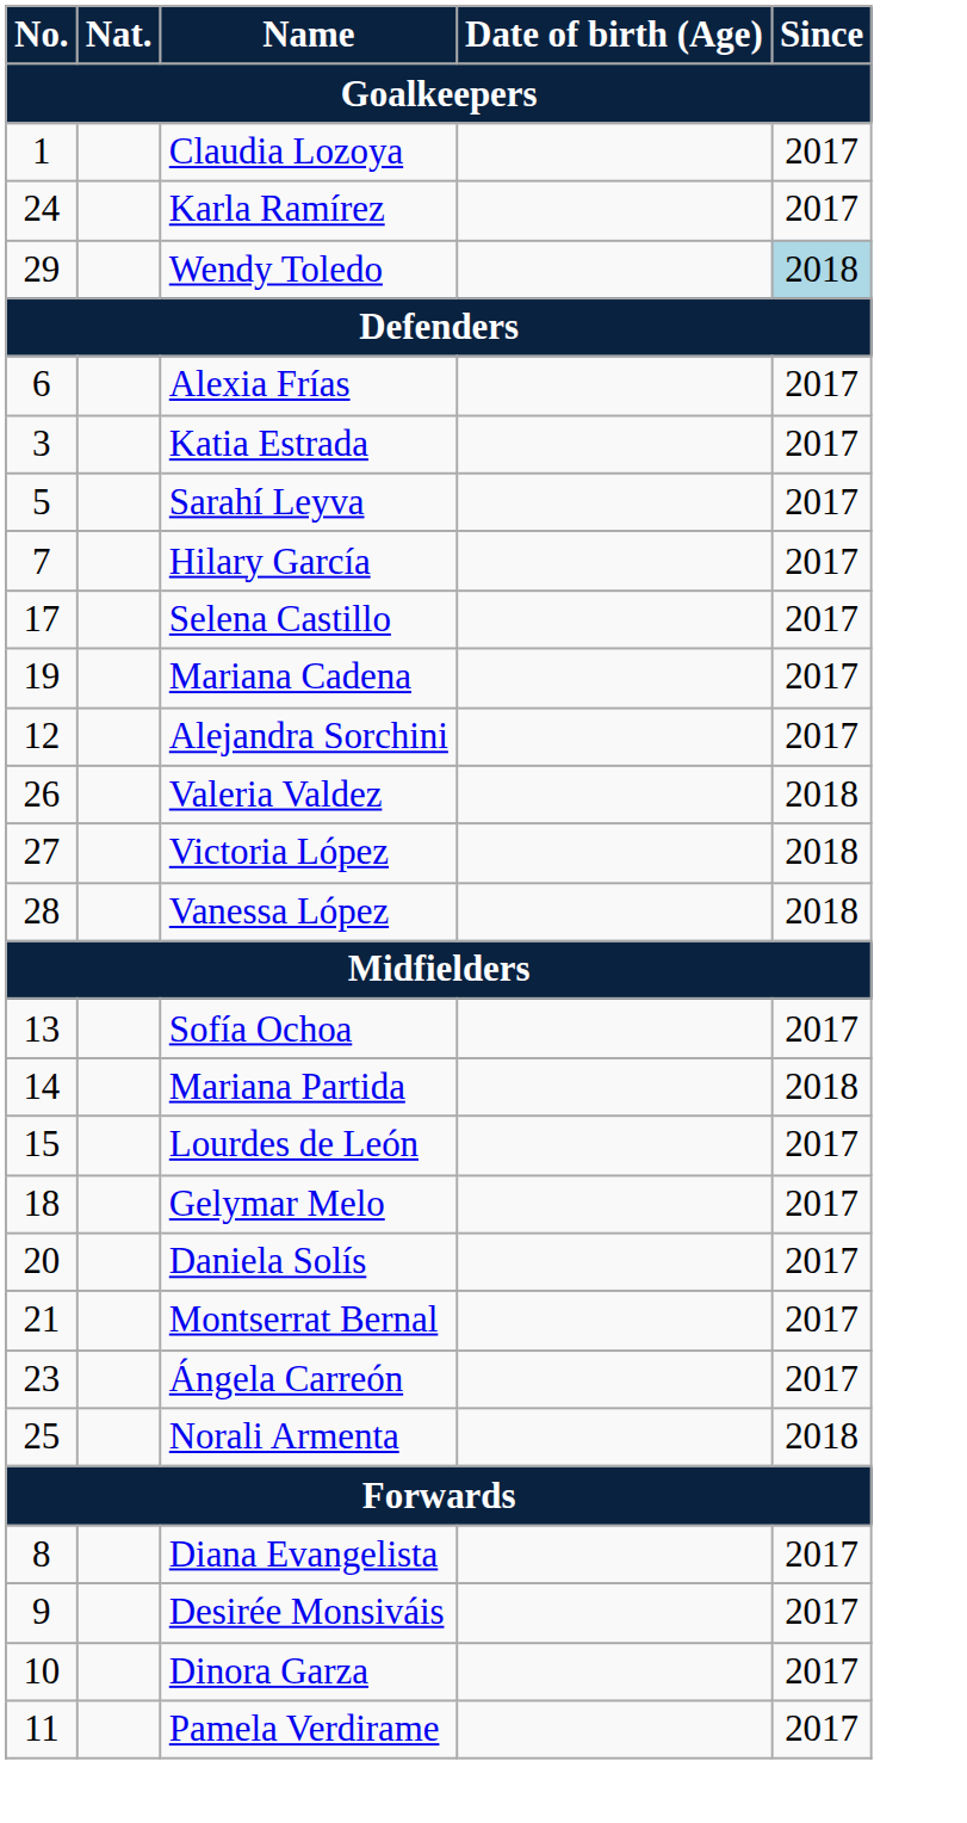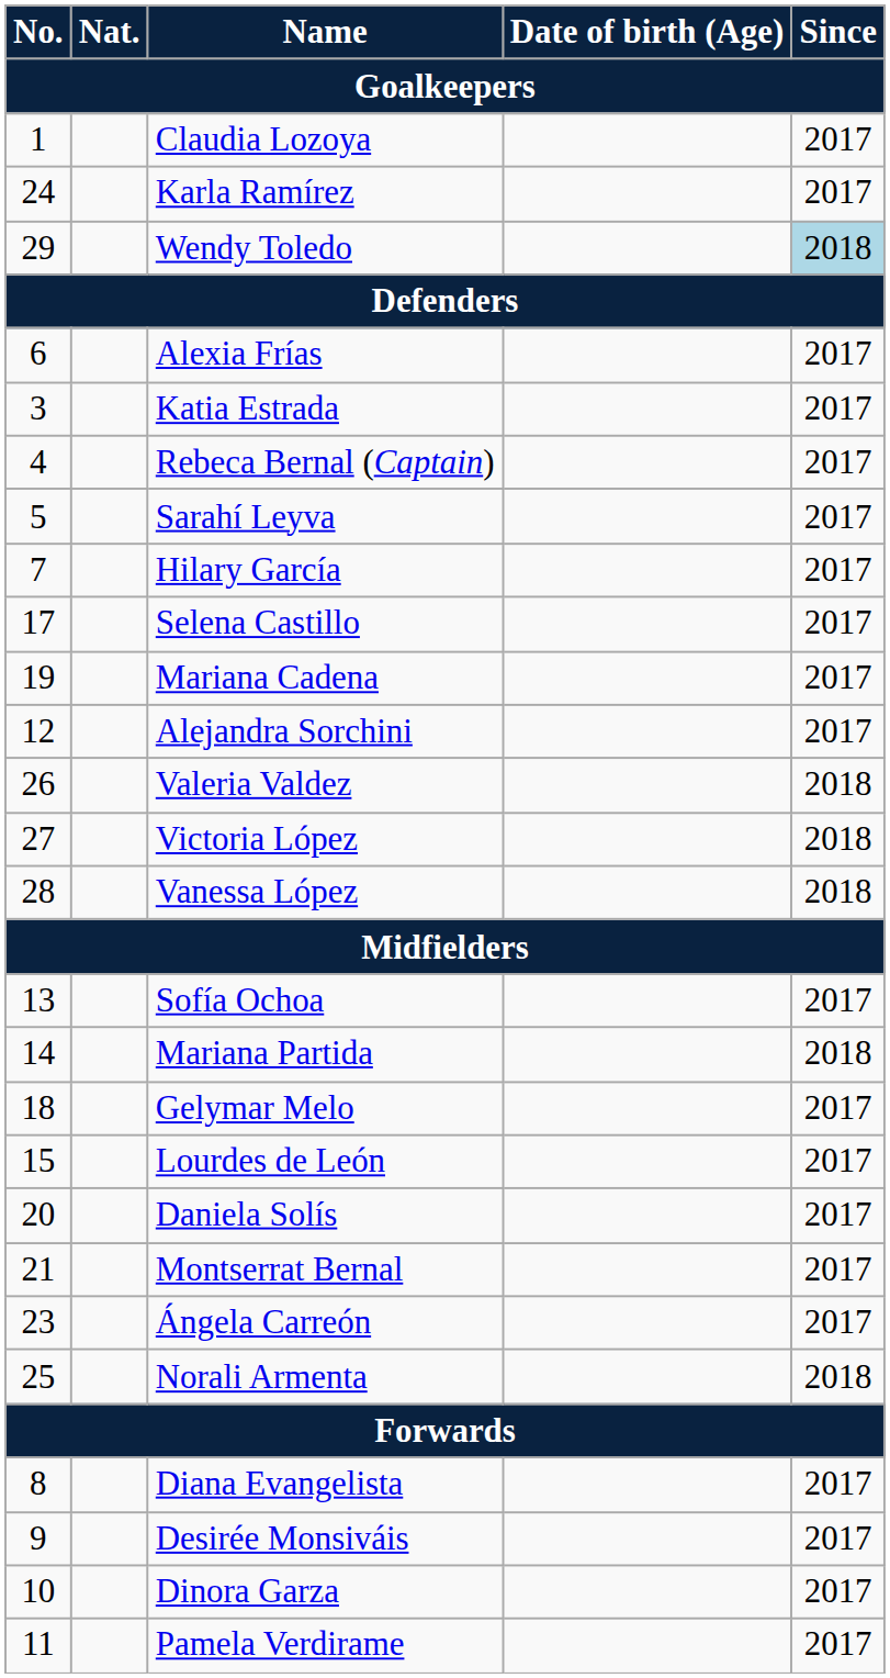 <table class="wikitable" style="text-align:center; font-size:100%;">
 <tr>
 <th style=background-color:#092240;color:#FFFFFF>No.</th>
 <th style=background-color:#092240;color:#FFFFFF>Nat.</th>
 <th style=background-color:#092240;color:#FFFFFF>Name</th>
 <th style=background-color:#092240;color:#FFFFFF>Date of birth (Age)</th>
 <th style=background-color:#092240;color:#FFFFFF>Since</th>
 </tr>
 <tr>
 <th colspan="5" style="background:#092240; color:#FFFFFF; text-align:center;">Goalkeepers</th>
 </tr>
 <tr>
 <td>1</td>
 <td></td>
 <td align=left><a href='#'>Claudia Lozoya</a></td>
 <td></td>
 <td>2017</td>
 </tr>
 <tr>
 <td>24</td>
 <td></td>
 <td align=left><a href='#'>Karla Ramírez</a></td>
 <td></td>
 <td>2017</td>
 </tr>
 <tr>
 <td>29</td>
 <td></td>
 <td align=left><a href='#'>Wendy Toledo</a></td>
 <td></td>
 <td style="background: lightblue;">2018</td>
 </tr>
 <tr>
 <th colspan="5" style="background:#092240; color:#FFFFFF; text-align:center;">Defenders</th>
 </tr>
 <tr>
 <td>6</td>
 <td></td>
 <td align=left><a href='#'>Alexia Frías</a></td>
 <td></td>
 <td>2017</td>
 </tr>
 <tr>
 <td>3</td>
 <td></td>
 <td align=left><a href='#'>Katia Estrada</a></td>
+<td></td>
+<td>2017</td>
+</tr>
+<tr>
+<td>4</td>
+<td></td>
+<td align=left><a href='#'>Rebeca Bernal</a> (<em><a href='#'>Captain</a></em>)</td>
 <td></td>
 <td>2017</td>
 </tr>
 <tr>
 <td>5</td>
 <td></td>
 <td align=left><a href='#'>Sarahí Leyva</a></td>
 <td></td>
 <td>2017</td>
 </tr>
 <tr>
 <td>7</td>
 <td></td>
 <td align=left><a href='#'>Hilary García</a></td>
 <td></td>
 <td>2017</td>
 </tr>
 <tr>
 <td>17</td>
 <td></td>
 <td align=left><a href='#'>Selena Castillo</a></td>
 <td></td>
 <td>2017</td>
 </tr>
 <tr>
 <td>19</td>
 <td></td>
 <td align=left><a href='#'>Mariana Cadena</a></td>
 <td></td>
 <td>2017</td>
 </tr>
 <tr>
 <td>12</td>
 <td></td>
 <td align=left><a href='#'>Alejandra Sorchini</a></td>
 <td></td>
 <td>2017</td>
 </tr>
 <tr>
 <td>26</td>
 <td></td>
 <td align=left><a href='#'>Valeria Valdez</a></td>
 <td></td>
 <td>2018</td>
 </tr>
 <tr>
 <td>27</td>
 <td></td>
 <td align=left><a href='#'>Victoria López</a></td>
 <td></td>
 <td>2018</td>
 </tr>
 <tr>
 <td>28</td>
 <td></td>
 <td align=left><a href='#'>Vanessa López</a></td>
 <td></td>
 <td>2018</td>
 </tr>
 <tr>
 <th colspan="5" style="background:#092240; color:#FFFFFF; text-align:center;">Midfielders</th>
 </tr>
 <tr>
 <td>13</td>
 <td></td>
 <td align=left><a href='#'>Sofía Ochoa</a></td>
 <td></td>
 <td>2017</td>
 </tr>
 <tr>
 <td>14</td>
 <td></td>
 <td align=left><a href='#'>Mariana Partida</a></td>
 <td></td>
 <td>2018</td>
 </tr>
 <tr>
-<td>15</td>
+<td>18</td>
 <td></td>
-<td align=left><a href='#'>Lourdes de León</a></td>
+<td align=left><a href='#'>Gelymar Melo</a></td>
 <td></td>
 <td>2017</td>
 </tr>
 <tr>
-<td>18</td>
+<td>15</td>
 <td></td>
-<td align=left><a href='#'>Gelymar Melo</a></td>
+<td align=left><a href='#'>Lourdes de León</a></td>
 <td></td>
 <td>2017</td>
 </tr>
 <tr>
 <td>20</td>
 <td></td>
 <td align=left><a href='#'>Daniela Solís</a></td>
 <td></td>
 <td>2017</td>
 </tr>
 <tr>
 <td>21</td>
 <td></td>
 <td align=left><a href='#'>Montserrat Bernal</a></td>
 <td></td>
 <td>2017</td>
 </tr>
 <tr>
 <td>23</td>
 <td></td>
 <td align=left><a href='#'>Ángela Carreón</a></td>
 <td></td>
 <td>2017</td>
 </tr>
 <tr>
 <td>25</td>
 <td></td>
 <td align=left><a href='#'>Norali Armenta</a></td>
 <td></td>
 <td>2018</td>
 </tr>
 <tr>
 <th colspan="5" style="background:#092240; color:#FFFFFF; text-align:center;">Forwards</th>
 </tr>
 <tr>
 <td>8</td>
 <td></td>
 <td align=left><a href='#'>Diana Evangelista</a></td>
 <td></td>
 <td>2017</td>
 </tr>
 <tr>
 <td>9</td>
 <td></td>
 <td align=left><a href='#'>Desirée Monsiváis</a></td>
 <td></td>
 <td>2017</td>
 </tr>
 <tr>
 <td>10</td>
 <td></td>
 <td align=left><a href='#'>Dinora Garza</a></td>
 <td></td>
 <td>2017</td>
 </tr>
 <tr>
 <td>11</td>
 <td></td>
 <td align=left><a href='#'>Pamela Verdirame</a></td>
 <td></td>
 <td>2017</td>
 </tr>
 </table>
